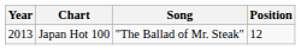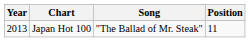 <table class="wikitable">
 <tr>
 <th>Year</th>
 <th>Chart</th>
 <th>Song</th>
 <th>Position</th>
 </tr>
 <tr>
 <td>2013</td>
 <td>Japan Hot 100</td>
 <td>"The Ballad of Mr. Steak"</td>
-<td>12</td>
+<td>11</td>
 </tr>
 </table>
